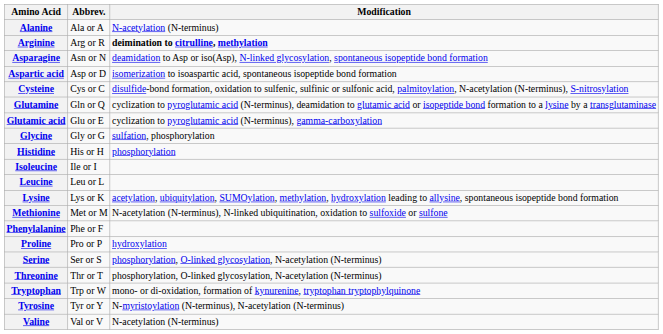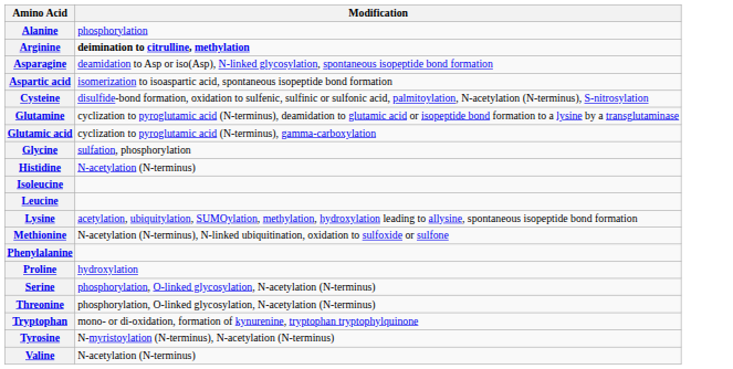 <table class="wikitable sortable" style="text-align: left">
 <tr>
 <th>Amino Acid</th>
-<th>Abbrev.</th>
 <th>Modification</th>
 </tr>
 <tr>
 <th><a href='#'>Alanine</a></th>
-<td>Ala or A</td>
-<td><a href='#'>N-acetylation</a> (N-terminus)</td>
+<td><a href='#'>phosphorylation</a></td>
 </tr>
 <tr>
 <th><a href='#'>Arginine</a></th>
-<td>Arg or R</td>
 <td><strong>deimination to <a href='#'>citrulline</a>, <a href='#'>methylation</a></strong></td>
 </tr>
 <tr>
 <th><a href='#'>Asparagine</a></th>
-<td>Asn or N</td>
 <td><a href='#'>deamidation</a> to Asp or iso(Asp), <a href='#'>N-linked glycosylation</a>, <a href='#'>spontaneous isopeptide bond formation</a></td>
 </tr>
 <tr>
 <th><a href='#'>Aspartic acid</a></th>
-<td>Asp or D</td>
 <td><a href='#'>isomerization</a> to isoaspartic acid, spontaneous isopeptide bond formation</td>
 </tr>
 <tr>
 <th><a href='#'>Cysteine</a></th>
-<td>Cys or C</td>
 <td><a href='#'>disulfide</a>-bond formation, oxidation to sulfenic, sulfinic or sulfonic acid, <a href='#'>palmitoylation</a>, N-acetylation (N-terminus), <a href='#'>S-nitrosylation</a></td>
 </tr>
 <tr>
 <th><a href='#'>Glutamine</a></th>
-<td>Gln or Q</td>
 <td>cyclization to <a href='#'>pyroglutamic acid</a> (N-terminus), deamidation to <a href='#'>glutamic acid</a> or <a href='#'>isopeptide bond</a> formation to a <a href='#'>lysine</a> by a <a href='#'>transglutaminase</a></td>
 </tr>
 <tr>
 <th><a href='#'>Glutamic acid</a></th>
-<td>Glu or E</td>
 <td>cyclization to <a href='#'>pyroglutamic acid</a> (N-terminus), <a href='#'>gamma-carboxylation</a></td>
 </tr>
 <tr>
 <th><a href='#'>Glycine</a></th>
-<td>Gly or G</td>
 <td><a href='#'>sulfation</a>, phosphorylation</td>
 </tr>
 <tr>
 <th><a href='#'>Histidine</a></th>
-<td>His or H</td>
-<td><a href='#'>phosphorylation</a></td>
+<td><a href='#'>N-acetylation</a> (N-terminus)</td>
 </tr>
 <tr>
 <th><a href='#'>Isoleucine</a></th>
-<td>Ile or I</td>
 <td></td>
 </tr>
 <tr>
 <th><a href='#'>Leucine</a></th>
-<td>Leu or L</td>
 <td></td>
 </tr>
 <tr>
 <th><a href='#'>Lysine</a></th>
-<td>Lys or K</td>
 <td><a href='#'>acetylation</a>, <a href='#'>ubiquitylation</a>, <a href='#'>SUMOylation</a>, <a href='#'>methylation</a>, <a href='#'>hydroxylation</a> leading to <a href='#'>allysine</a>, spontaneous isopeptide bond formation</td>
 </tr>
 <tr>
 <th><a href='#'>Methionine</a></th>
-<td>Met or M</td>
 <td>N-acetylation (N-terminus), N-linked ubiquitination, oxidation to <a href='#'>sulfoxide</a> or <a href='#'>sulfone</a></td>
 </tr>
 <tr>
 <th><a href='#'>Phenylalanine</a></th>
-<td>Phe or F</td>
 <td></td>
 </tr>
 <tr>
 <th><a href='#'>Proline</a></th>
-<td>Pro or P</td>
 <td><a href='#'>hydroxylation</a></td>
 </tr>
 <tr>
 <th><a href='#'>Serine</a></th>
-<td>Ser or S</td>
 <td><a href='#'>phosphorylation</a>, <a href='#'>O-linked glycosylation</a>, N-acetylation (N-terminus)</td>
 </tr>
 <tr>
 <th><a href='#'>Threonine</a></th>
-<td>Thr or T</td>
 <td>phosphorylation, O-linked glycosylation, N-acetylation (N-terminus)</td>
 </tr>
 <tr>
 <th><a href='#'>Tryptophan</a></th>
-<td>Trp or W</td>
 <td>mono- or di-oxidation, formation of <a href='#'>kynurenine</a>, <a href='#'>tryptophan tryptophylquinone</a></td>
 </tr>
 <tr>
 <th><a href='#'>Tyrosine</a></th>
-<td>Tyr or Y</td>
 <td>N-<a href='#'>myristoylation</a> (N-terminus), N-acetylation (N-terminus)</td>
 </tr>
 <tr>
 <th><a href='#'>Valine</a></th>
-<td>Val or V</td>
 <td>N-acetylation (N-terminus)</td>
 </tr>
 </table>
